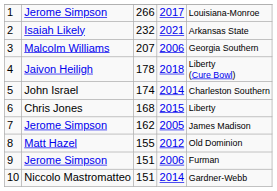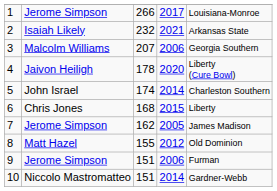 <table class="wikitable">
 <tr>
 </tr>
 <tr>
 <td>1</td>
 <td><a href='#'>Jerome Simpson</a></td>
 <td>266</td>
 <td><a href='#'>2017</a></td>
 <td style="font-size:80%;">Louisiana-Monroe</td>
 </tr>
 <tr>
 <td>2</td>
 <td><a href='#'>Isaiah Likely</a></td>
 <td>232</td>
 <td><a href='#'>2021</a></td>
 <td style="font-size:80%;">Arkansas State</td>
 </tr>
 <tr>
 <td>3</td>
 <td><a href='#'>Malcolm Williams</a></td>
 <td>207</td>
 <td><a href='#'>2006</a></td>
 <td style="font-size:80%;">Georgia Southern</td>
 </tr>
 <tr>
 <td>4</td>
 <td><a href='#'>Jaivon Heiligh</a></td>
 <td>178</td>
-<td><a href='#'>2018</a></td>
+<td><a href='#'>2020</a></td>
 <td style="font-size:80%;">Liberty<br>(<a href='#'>Cure Bowl</a>)</td>
 </tr>
 <tr>
 <td>5</td>
 <td>John Israel</td>
 <td>174</td>
 <td><a href='#'>2014</a></td>
 <td style="font-size:80%;">Charleston Southern</td>
 </tr>
 <tr>
 <td>6</td>
 <td>Chris Jones</td>
 <td>168</td>
 <td><a href='#'>2015</a></td>
 <td style="font-size:80%;">Liberty</td>
 </tr>
 <tr>
 <td>7</td>
 <td><a href='#'>Jerome Simpson</a></td>
 <td>162</td>
 <td><a href='#'>2005</a></td>
 <td style="font-size:80%;">James Madison</td>
 </tr>
 <tr>
 <td>8</td>
 <td><a href='#'>Matt Hazel</a></td>
 <td>155</td>
 <td><a href='#'>2012</a></td>
 <td style="font-size:80%;">Old Dominion</td>
 </tr>
 <tr>
 <td>9</td>
 <td><a href='#'>Jerome Simpson</a></td>
 <td>151</td>
 <td><a href='#'>2006</a></td>
 <td style="font-size:80%;">Furman</td>
 </tr>
 <tr>
 <td>10</td>
 <td>Niccolo Mastromatteo</td>
 <td>151</td>
 <td><a href='#'>2014</a></td>
 <td style="font-size:80%;">Gardner-Webb</td>
 </tr>
 </table>
